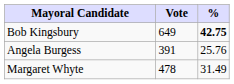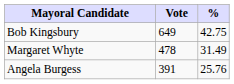 <table class="wikitable">
 <tr>
 <th style="background:#ddf; width:200px;">Mayoral Candidate </th>
 <th style="background:#ddf; width:50px;">Vote</th>
 <th style="background:#ddf; width:30px;">%</th>
 </tr>
 <tr>
 <td>Bob Kingsbury</td>
 <td>649</td>
-<td><strong>42.75</strong></td>
+<td>42.75</td>
+</tr>
+<tr>
+<td>Margaret Whyte</td>
+<td>478</td>
+<td>31.49</td>
 </tr>
 <tr>
 <td>Angela Burgess</td>
 <td>391</td>
 <td>25.76</td>
 </tr>
-<tr>
-<td>Margaret Whyte</td>
-<td>478</td>
-<td>31.49</td>
-</tr>
 </table>
